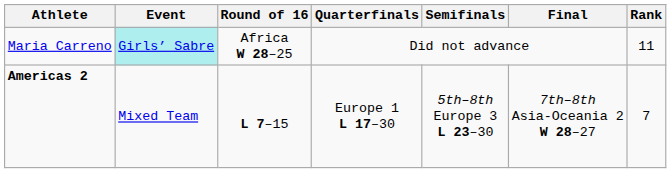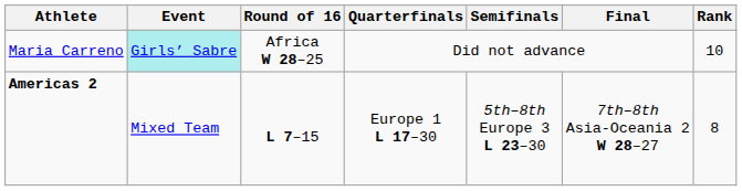 <table class="wikitable" border="1" style="font-size:90%">
 <tr>
 <th>Athlete</th>
 <th>Event</th>
 <th>Round of 16</th>
 <th>Quarterfinals</th>
 <th>Semifinals</th>
 <th>Final</th>
 <th>Rank</th>
 </tr>
 <tr>
 <td><a href='#'>Maria Carreno</a></td>
 <td style="background: paleturquoise;"><a href='#'>Girls’ Sabre</a></td>
 <td align=center>Africa<br> <strong>W</strong> <strong>28</strong>–25</td>
 <td align=center colspan=3>Did not advance</td>
-<td align=center>11</td>
+<td align=center>10</td>
 </tr>
 <tr>
 <td><strong>Americas 2</strong><br><br><br><br><br><br></td>
 <td><a href='#'>Mixed Team</a></td>
 <td align=center><br> <strong>L</strong> <strong>7</strong>–15</td>
 <td align=center>Europe 1<br> <strong>L</strong> <strong>17</strong>–30</td>
 <td align=center><em>5th–8th</em><br>Europe 3<br> <strong>L</strong> <strong>23</strong>–30</td>
 <td align=center><em>7th–8th</em><br>Asia-Oceania 2<br> <strong>W</strong> <strong>28</strong>–27</td>
-<td align=center>7</td>
+<td align=center>8</td>
 </tr>
 </table>
